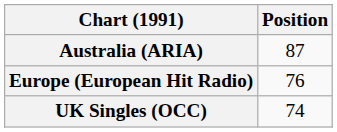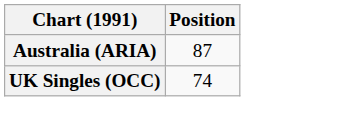 <table class="wikitable sortable plainrowheaders" style="text-align:center">
 <tr>
 <th scope="col">Chart (1991)</th>
 <th scope="col">Position</th>
 </tr>
 <tr>
 <th scope="row">Australia (ARIA)</th>
 <td>87</td>
 </tr>
 <tr>
-<th scope="row">Europe (European Hit Radio)</th>
-<td>76</td>
-</tr>
-<tr>
 <th scope="row">UK Singles (OCC)</th>
 <td>74</td>
 </tr>
 </table>
